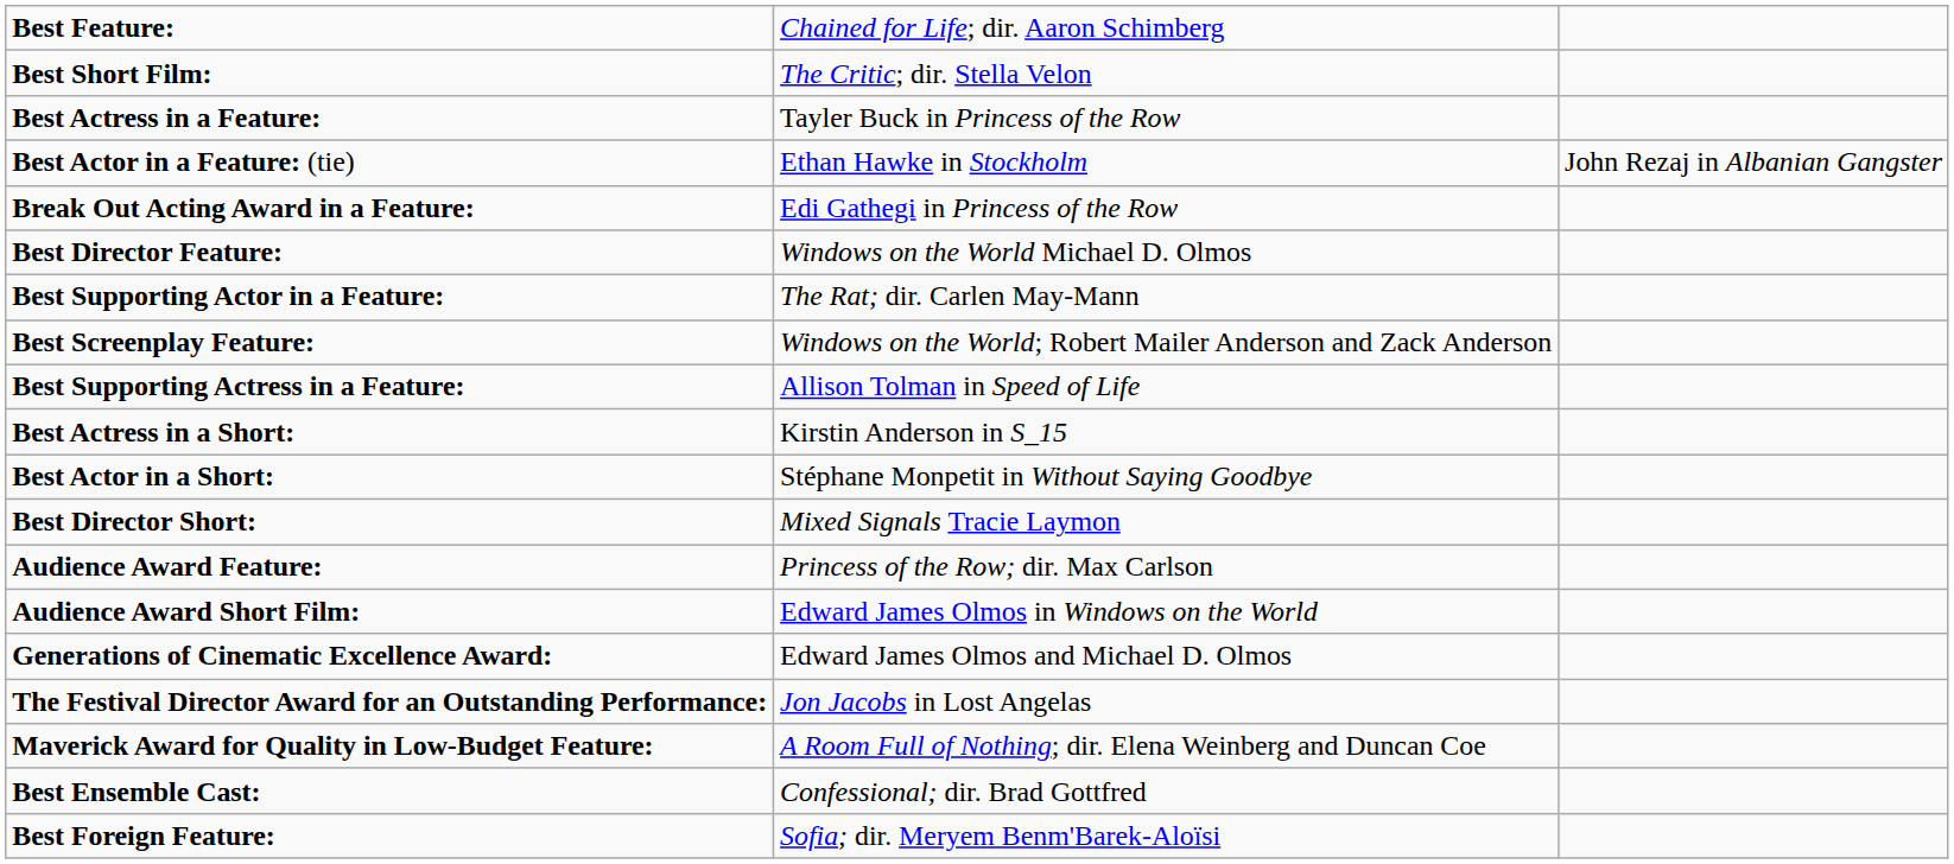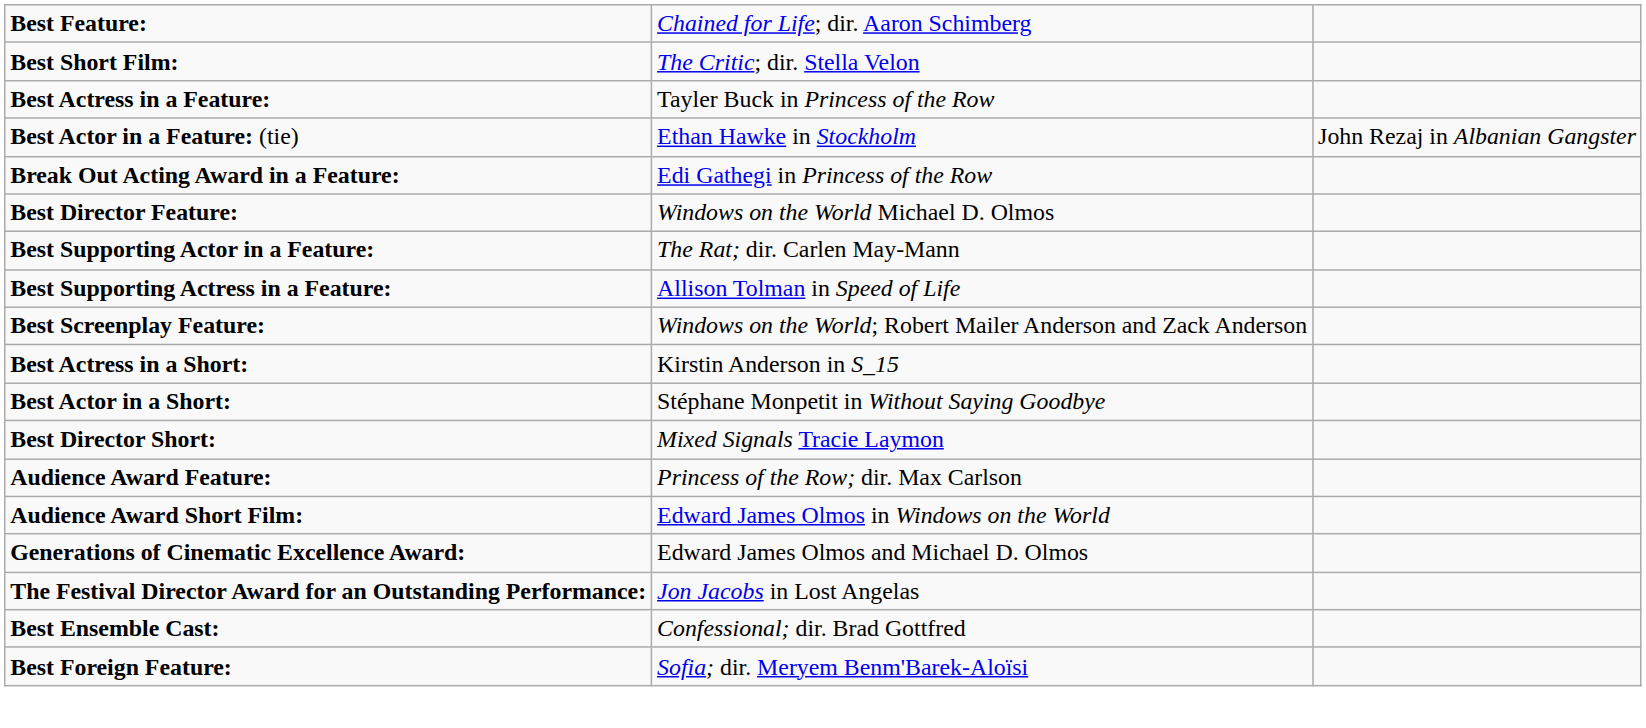 <table class="wikitable">
 <tr>
 <td><strong>Best Feature:</strong></td>
 <td><em><a href='#'>Chained for Life</a></em>; dir. <a href='#'>Aaron Schimberg</a></td>
 <td></td>
 </tr>
 <tr>
 <td><strong>Best Short Film:</strong></td>
 <td><em><a href='#'>The Critic</a></em>; dir. <a href='#'>Stella Velon</a></td>
 <td></td>
 </tr>
 <tr>
 <td><strong>Best Actress in a Feature:</strong></td>
 <td>Tayler Buck in <em>Princess of the Row</em></td>
 <td></td>
 </tr>
 <tr>
 <td><strong>Best Actor in a Feature:</strong> (tie)</td>
 <td><a href='#'>Ethan Hawke</a> in <em><a href='#'>Stockholm</a></em></td>
 <td>John Rezaj in <em>Albanian Gangster</em></td>
 </tr>
 <tr>
 <td><strong>Break Out Acting Award in a Feature:</strong></td>
 <td><a href='#'>Edi Gathegi</a> in <em>Princess of the Row</em></td>
 <td></td>
 </tr>
 <tr>
 <td><strong>Best Director Feature:</strong></td>
 <td><em>Windows on the World</em> Michael D. Olmos</td>
 <td></td>
 </tr>
 <tr>
 <td><strong>Best Supporting Actor in a Feature:</strong></td>
 <td><em>The Rat;</em> dir. Carlen May-Mann</td>
 <td></td>
 </tr>
 <tr>
-<td><strong>Best Screenplay Feature:</strong></td>
-<td><em>Windows on the World</em>; Robert Mailer Anderson and Zack Anderson</td>
+<td><strong>Best Supporting Actress in a Feature:</strong></td>
+<td><a href='#'>Allison Tolman</a> in <em>Speed of Life</em></td>
 <td></td>
 </tr>
 <tr>
-<td><strong>Best Supporting Actress in a Feature:</strong></td>
-<td><a href='#'>Allison Tolman</a> in <em>Speed of Life</em></td>
+<td><strong>Best Screenplay Feature:</strong></td>
+<td><em>Windows on the World</em>; Robert Mailer Anderson and Zack Anderson</td>
 <td></td>
 </tr>
 <tr>
 <td><strong>Best Actress in a Short:</strong></td>
 <td>Kirstin Anderson in <em>S_15</em></td>
 <td></td>
 </tr>
 <tr>
 <td><strong>Best Actor in a Short:</strong></td>
 <td>Stéphane Monpetit in <em>Without Saying Goodbye</em></td>
 <td></td>
 </tr>
 <tr>
 <td><strong>Best Director Short:</strong></td>
 <td><em>Mixed Signals</em> <a href='#'>Tracie Laymon</a></td>
 <td></td>
 </tr>
 <tr>
 <td><strong>Audience Award Feature:</strong></td>
 <td><em>Princess of the Row;</em> dir. Max Carlson</td>
 <td></td>
 </tr>
 <tr>
 <td><strong>Audience Award Short Film:</strong></td>
 <td><a href='#'>Edward James Olmos</a> in <em>Windows on the World</em></td>
 <td></td>
 </tr>
 <tr>
 <td><strong>Generations of Cinematic Excellence Award:</strong></td>
 <td>Edward James Olmos and Michael D. Olmos</td>
 <td></td>
 </tr>
 <tr>
 <td><strong>The Festival Director Award for an Outstanding Performance:</strong></td>
 <td><em><a href='#'>Jon Jacobs</a></em> in Lost Angelas</td>
 <td></td>
 </tr>
 <tr>
-<td><strong>Maverick Award for Quality in Low-Budget Feature:</strong></td>
-<td><em><a href='#'>A Room Full of Nothing</a></em>; dir. Elena Weinberg and Duncan Coe</td>
-<td></td>
-</tr>
-<tr>
 <td><strong>Best Ensemble Cast:</strong></td>
 <td><em>Confessional;</em> dir. Brad Gottfred</td>
 <td></td>
 </tr>
 <tr>
 <td><strong>Best Foreign Feature:</strong></td>
 <td><em><a href='#'>Sofia</a>;</em> dir. <a href='#'>Meryem Benm'Barek-Aloïsi</a></td>
 <td></td>
 </tr>
 </table>
